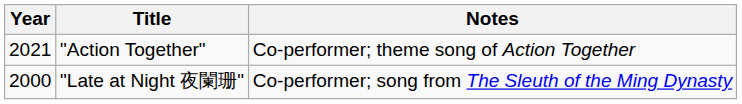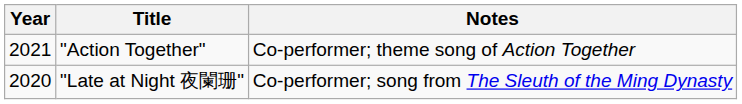 <table class="wikitable sortable">
 <tr>
 <th>Year</th>
 <th>Title</th>
 <th class="unsortable">Notes</th>
 </tr>
 <tr>
 <td>2021</td>
 <td>"Action Together"</td>
 <td>Co-performer; theme song of <em>Action Together</em></td>
 </tr>
 <tr>
-<td>2000</td>
+<td>2020</td>
 <td>"Late at Night 夜闌珊"</td>
 <td>Co-performer; song from <em><a href='#'>The Sleuth of the Ming Dynasty</a></em></td>
 </tr>
 </table>
